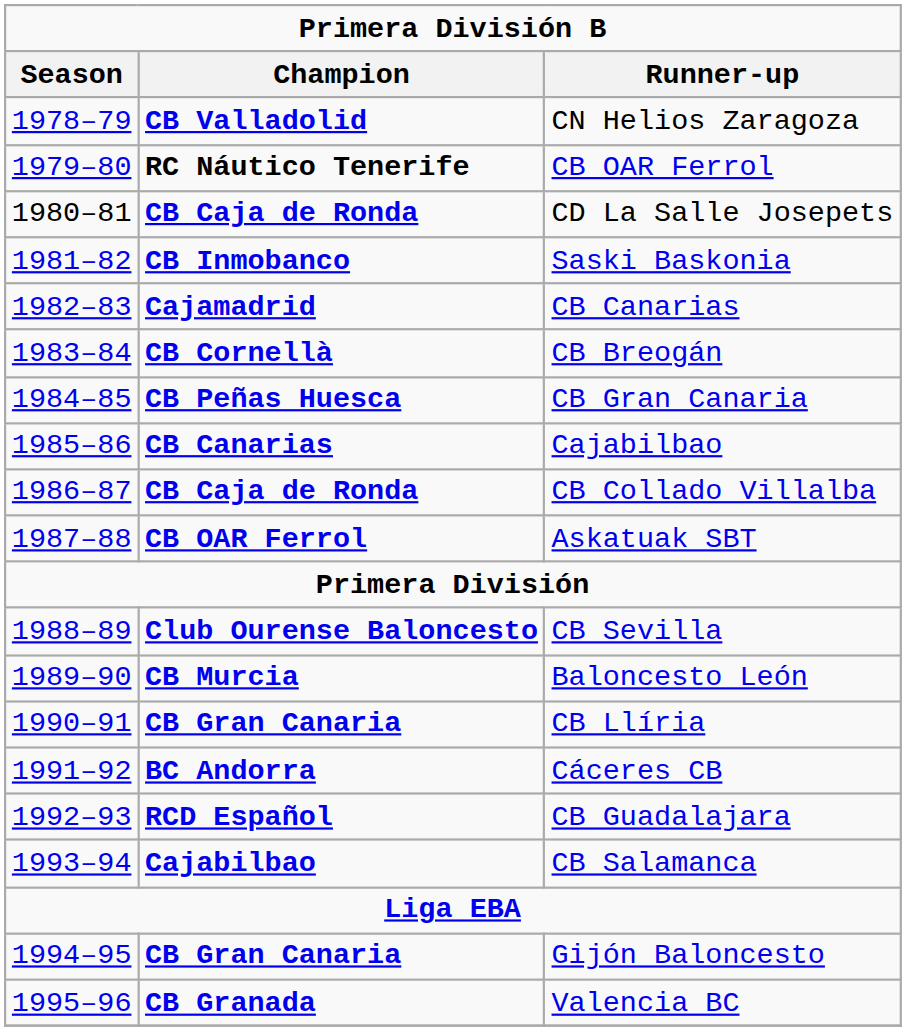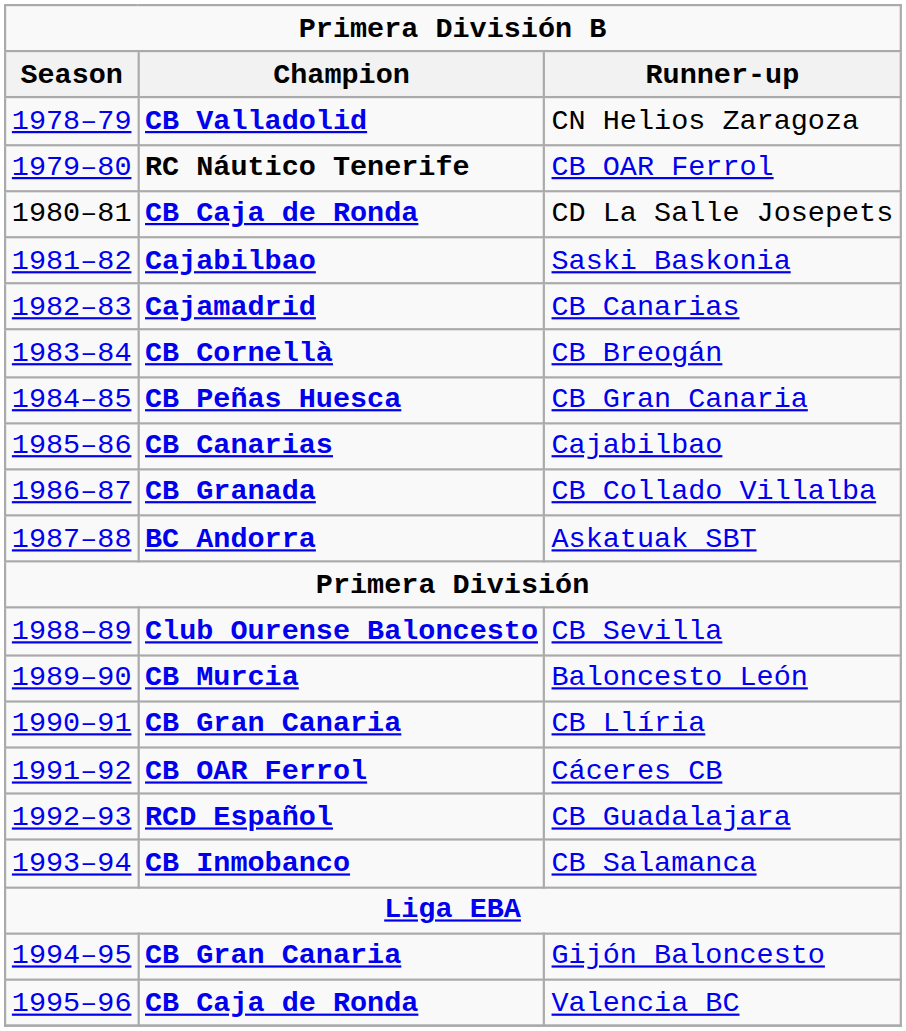 <table class="wikitable">
 <tr>
 <td colspan=3 align="center"><strong>Primera División B</strong></td>
 </tr>
 <tr>
 <th>Season</th>
 <th>Champion</th>
 <th>Runner-up</th>
 </tr>
 <tr>
 <td><a href='#'>1978–79</a></td>
 <td><strong><a href='#'>CB Valladolid</a></strong></td>
 <td>CN Helios Zaragoza</td>
 </tr>
 <tr>
 <td><a href='#'>1979–80</a></td>
 <td><strong>RC Náutico Tenerife</strong></td>
 <td><a href='#'>CB OAR Ferrol</a></td>
 </tr>
 <tr>
 <td>1980–81</td>
 <td><strong><a href='#'>CB Caja de Ronda</a></strong></td>
 <td>CD La Salle Josepets</td>
 </tr>
 <tr>
 <td><a href='#'>1981–82</a></td>
-<td><strong><a href='#'>CB Inmobanco</a></strong></td>
+<td><strong><a href='#'>Cajabilbao</a></strong></td>
 <td><a href='#'>Saski Baskonia</a></td>
 </tr>
 <tr>
 <td><a href='#'>1982–83</a></td>
 <td><strong><a href='#'>Cajamadrid</a></strong></td>
 <td><a href='#'>CB Canarias</a></td>
 </tr>
 <tr>
 <td><a href='#'>1983–84</a></td>
 <td><strong><a href='#'>CB Cornellà</a></strong></td>
 <td><a href='#'>CB Breogán</a></td>
 </tr>
 <tr>
 <td><a href='#'>1984–85</a></td>
 <td><strong><a href='#'>CB Peñas Huesca</a></strong></td>
 <td><a href='#'>CB Gran Canaria</a></td>
 </tr>
 <tr>
 <td><a href='#'>1985–86</a></td>
 <td><strong><a href='#'>CB Canarias</a></strong></td>
 <td><a href='#'>Cajabilbao</a></td>
 </tr>
 <tr>
 <td><a href='#'>1986–87</a></td>
-<td><strong><a href='#'>CB Caja de Ronda</a></strong></td>
+<td><strong><a href='#'>CB Granada</a></strong></td>
 <td><a href='#'>CB Collado Villalba</a></td>
 </tr>
 <tr>
 <td><a href='#'>1987–88</a></td>
-<td><strong><a href='#'>CB OAR Ferrol</a></strong></td>
+<td><strong><a href='#'>BC Andorra</a></strong></td>
 <td><a href='#'>Askatuak SBT</a></td>
 </tr>
 <tr>
 <td colspan=3 align="center"><strong>Primera División</strong></td>
 </tr>
 <tr>
 <td><a href='#'>1988–89</a></td>
 <td><strong><a href='#'>Club Ourense Baloncesto</a></strong></td>
 <td><a href='#'>CB Sevilla</a></td>
 </tr>
 <tr>
 <td><a href='#'>1989–90</a></td>
 <td><strong><a href='#'>CB Murcia</a></strong></td>
 <td><a href='#'>Baloncesto León</a></td>
 </tr>
 <tr>
 <td><a href='#'>1990–91</a></td>
 <td><strong><a href='#'>CB Gran Canaria</a></strong></td>
 <td><a href='#'>CB Llíria</a></td>
 </tr>
 <tr>
 <td><a href='#'>1991–92</a></td>
-<td><strong><a href='#'>BC Andorra</a></strong></td>
+<td><strong><a href='#'>CB OAR Ferrol</a></strong></td>
 <td><a href='#'>Cáceres CB</a></td>
 </tr>
 <tr>
 <td><a href='#'>1992–93</a></td>
 <td><strong><a href='#'>RCD Español</a></strong></td>
 <td><a href='#'>CB Guadalajara</a></td>
 </tr>
 <tr>
 <td><a href='#'>1993–94</a></td>
-<td><strong><a href='#'>Cajabilbao</a></strong></td>
+<td><strong><a href='#'>CB Inmobanco</a></strong></td>
 <td><a href='#'>CB Salamanca</a></td>
 </tr>
 <tr>
 <td colspan=3 align="center"><strong><a href='#'>Liga EBA</a></strong></td>
 </tr>
 <tr>
 <td><a href='#'>1994–95</a></td>
 <td><strong><a href='#'>CB Gran Canaria</a></strong></td>
 <td><a href='#'>Gijón Baloncesto</a></td>
 </tr>
 <tr>
 <td><a href='#'>1995–96</a></td>
-<td><strong><a href='#'>CB Granada</a></strong></td>
+<td><strong><a href='#'>CB Caja de Ronda</a></strong></td>
 <td><a href='#'>Valencia BC</a></td>
 </tr>
 <tr>
 </tr>
 </table>
